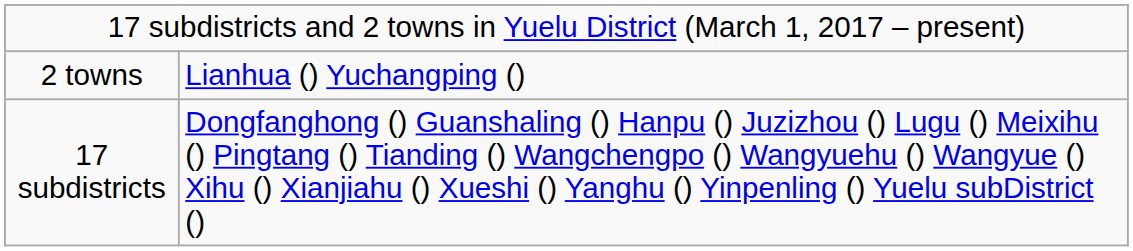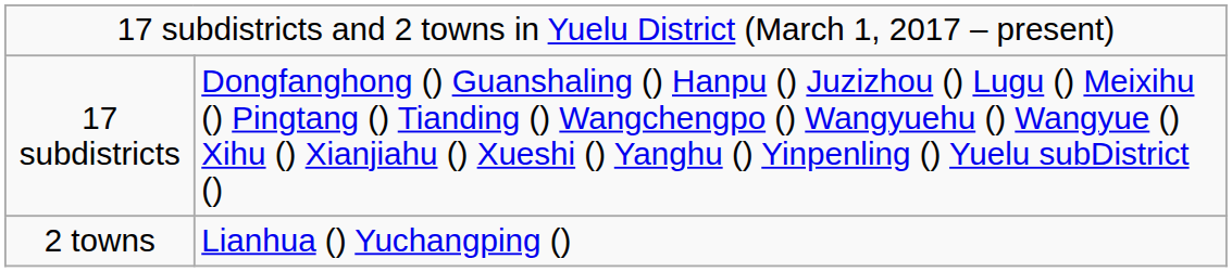 <table class="wikitable">
 <tr>
 <td style="text-align:center;" colspan="2">17 subdistricts and 2 towns in <a href='#'>Yuelu District</a> (March 1, 2017 – present)</td>
 </tr>
 <tr align=left>
+<td align=center>17 subdistricts</td>
+<td><a href='#'>Dongfanghong</a> () <a href='#'>Guanshaling</a> () <a href='#'>Hanpu</a> () <a href='#'>Juzizhou</a> () <a href='#'>Lugu</a> () <a href='#'>Meixihu</a> () <a href='#'>Pingtang</a> () <a href='#'>Tianding</a> () <a href='#'>Wangchengpo</a> () <a href='#'>Wangyuehu</a> () <a href='#'>Wangyue</a> () <a href='#'>Xihu</a> () <a href='#'>Xianjiahu</a> () <a href='#'>Xueshi</a> () <a href='#'>Yanghu</a> () <a href='#'>Yinpenling</a> () <a href='#'>Yuelu subDistrict</a> ()</td>
+</tr>
+<tr align=left>
 <td align=center>2 towns</td>
 <td><a href='#'>Lianhua</a> () <a href='#'>Yuchangping</a> ()</td>
 </tr>
-<tr align=left>
-<td align=center>17 subdistricts</td>
-<td><a href='#'>Dongfanghong</a> () <a href='#'>Guanshaling</a> () <a href='#'>Hanpu</a> () <a href='#'>Juzizhou</a> () <a href='#'>Lugu</a> () <a href='#'>Meixihu</a> () <a href='#'>Pingtang</a> () <a href='#'>Tianding</a> () <a href='#'>Wangchengpo</a> () <a href='#'>Wangyuehu</a> () <a href='#'>Wangyue</a> () <a href='#'>Xihu</a> () <a href='#'>Xianjiahu</a> () <a href='#'>Xueshi</a> () <a href='#'>Yanghu</a> () <a href='#'>Yinpenling</a> () <a href='#'>Yuelu subDistrict</a> ()</td>
-</tr>
 </table>
